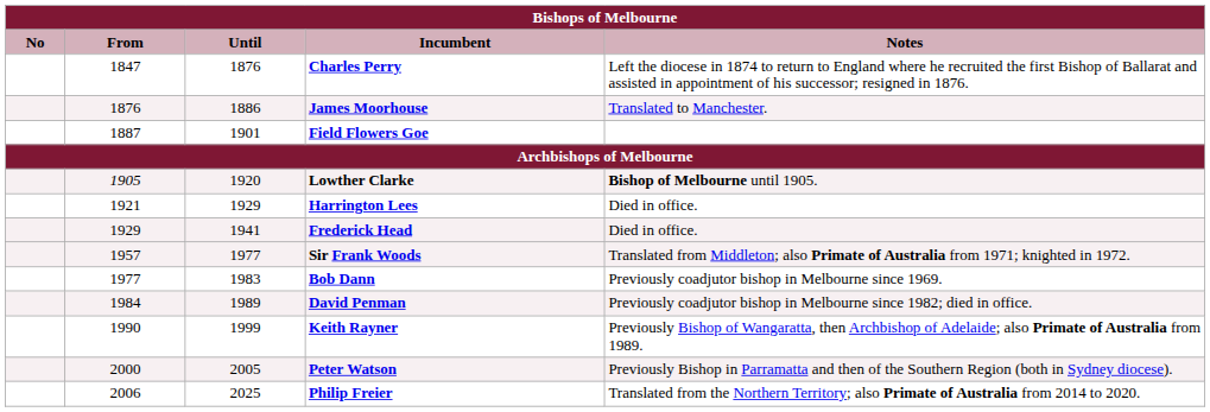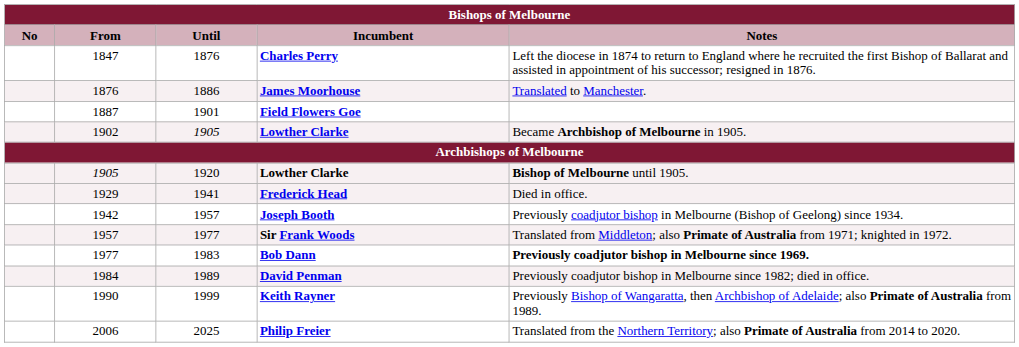 <table class="wikitable">
 <tr>
 <th colspan="5" style="background:#7f1734; color:white;">Bishops of Melbourne</th>
 </tr>
 <tr>
 <th style="background-color: #D4B1BB; width: 5%;">No</th>
 <th style="background-color: #D4B1BB; width: 10%;">From</th>
 <th style="background-color: #D4B1BB; width: 10%;">Until</th>
 <th style="background-color: #D4B1BB; width: 25%;">Incumbent</th>
 <th style="background-color: #D4B1BB; width: 50%;">Notes</th>
 </tr>
 <tr style="vertical-align:top; background:white;">
 <td style="text-align: center;"></td>
 <td style="text-align: center;">1847</td>
 <td style="text-align: center;">1876</td>
 <td><strong><a href='#'>Charles Perry</a></strong></td>
 <td>Left the diocese in 1874 to return to England where he recruited the first Bishop of Ballarat and assisted in appointment of his successor; resigned in 1876.</td>
 </tr>
 <tr style="vertical-align:top; background:#F7F0F2;">
 <td style="text-align: center;"></td>
 <td style="text-align: center;">1876</td>
 <td style="text-align: center;">1886</td>
 <td><strong><a href='#'>James Moorhouse</a></strong></td>
 <td><a href='#'>Translated</a> to <a href='#'>Manchester</a>.</td>
 </tr>
 <tr style="vertical-align:top; background:white;">
 <td style="text-align: center;"></td>
 <td style="text-align: center;">1887</td>
 <td style="text-align: center;">1901</td>
 <td><strong><a href='#'>Field Flowers Goe</a></strong></td>
 <td></td>
 </tr>
+<tr style="vertical-align:top; background:#F7F0F2;">
+<td style="text-align: center;"></td>
+<td style="text-align: center;">1902</td>
+<td style="text-align: center;"><em>1905</em></td>
+<td><strong><a href='#'>Lowther Clarke</a></strong></td>
+<td>Became <strong>Archbishop of Melbourne</strong> in 1905.</td>
+</tr>
 <tr>
 <th colspan="5" style="background:#7f1734; color:white;">Archbishops of Melbourne</th>
 </tr>
 <tr style="vertical-align:top; background:#F7F0F2;">
 <td style="text-align: center;"></td>
 <td style="text-align: center;"><em>1905</em></td>
 <td style="text-align: center;">1920</td>
 <td><strong>Lowther Clarke</strong></td>
 <td><strong>Bishop of Melbourne</strong> until 1905.</td>
 </tr>
-<tr style="vertical-align:top; background:white;">
-<td style="text-align: center;"></td>
-<td style="text-align: center;">1921</td>
-<td style="text-align: center;">1929</td>
-<td><strong><a href='#'>Harrington Lees</a></strong></td>
-<td>Died in office.</td>
-</tr>
 <tr style="vertical-align:top; background:#F7F0F2;">
 <td style="text-align: center;"></td>
 <td style="text-align: center;">1929</td>
 <td style="text-align: center;">1941</td>
 <td><strong><a href='#'>Frederick Head</a></strong></td>
 <td>Died in office.</td>
+</tr>
+<tr style="vertical-align:top; background:white;">
+<td style="text-align: center;"></td>
+<td style="text-align: center;">1942</td>
+<td style="text-align: center;">1957</td>
+<td><strong><a href='#'>Joseph Booth</a></strong></td>
+<td>Previously <a href='#'>coadjutor bishop</a> in Melbourne (Bishop of Geelong) since 1934.</td>
 </tr>
 <tr style="vertical-align:top; background:#F7F0F2;">
 <td style="text-align: center;"></td>
 <td style="text-align: center;">1957</td>
 <td style="text-align: center;">1977</td>
 <td><strong>Sir <a href='#'>Frank Woods</a></strong></td>
 <td>Translated from <a href='#'>Middleton</a>; also <strong>Primate of Australia</strong> from 1971; knighted in 1972.</td>
 </tr>
 <tr style="vertical-align:top; background:white;">
 <td style="text-align: center;"></td>
 <td style="text-align: center;">1977</td>
 <td style="text-align: center;">1983</td>
 <td><strong><a href='#'>Bob Dann</a></strong></td>
-<td>Previously coadjutor bishop in Melbourne since 1969.</td>
+<td><strong>Previously coadjutor bishop in Melbourne since 1969.</strong></td>
 </tr>
 <tr style="vertical-align:top; background:#F7F0F2;">
 <td style="text-align: center;"></td>
 <td style="text-align: center;">1984</td>
 <td style="text-align: center;">1989</td>
 <td><strong><a href='#'>David Penman</a></strong></td>
 <td>Previously coadjutor bishop in Melbourne since 1982; died in office.</td>
 </tr>
 <tr style="vertical-align:top; background:white;">
 <td style="text-align: center;"></td>
 <td style="text-align: center;">1990</td>
 <td style="text-align: center;">1999</td>
 <td><strong><a href='#'>Keith Rayner</a></strong></td>
 <td>Previously <a href='#'>Bishop of Wangaratta</a>, then <a href='#'>Archbishop of Adelaide</a>; also <strong>Primate of Australia</strong> from 1989.</td>
 </tr>
-<tr style="vertical-align:top; background:#F7F0F2;">
-<td style="text-align: center;"></td>
-<td style="text-align: center;">2000</td>
-<td style="text-align: center;">2005</td>
-<td><strong><a href='#'>Peter Watson</a></strong></td>
-<td>Previously Bishop in <a href='#'>Parramatta</a> and then of the Southern Region (both in <a href='#'>Sydney diocese</a>).</td>
-</tr>
 <tr style="vertical-align:top; background:white;">
 <td style="text-align: center;"></td>
 <td style="text-align: center;">2006</td>
 <td style="text-align: center;">2025</td>
 <td><strong><a href='#'>Philip Freier</a></strong></td>
 <td>Translated from the <a href='#'>Northern Territory</a>; also <strong>Primate of Australia</strong> from 2014 to 2020.</td>
 </tr>
 </table>
